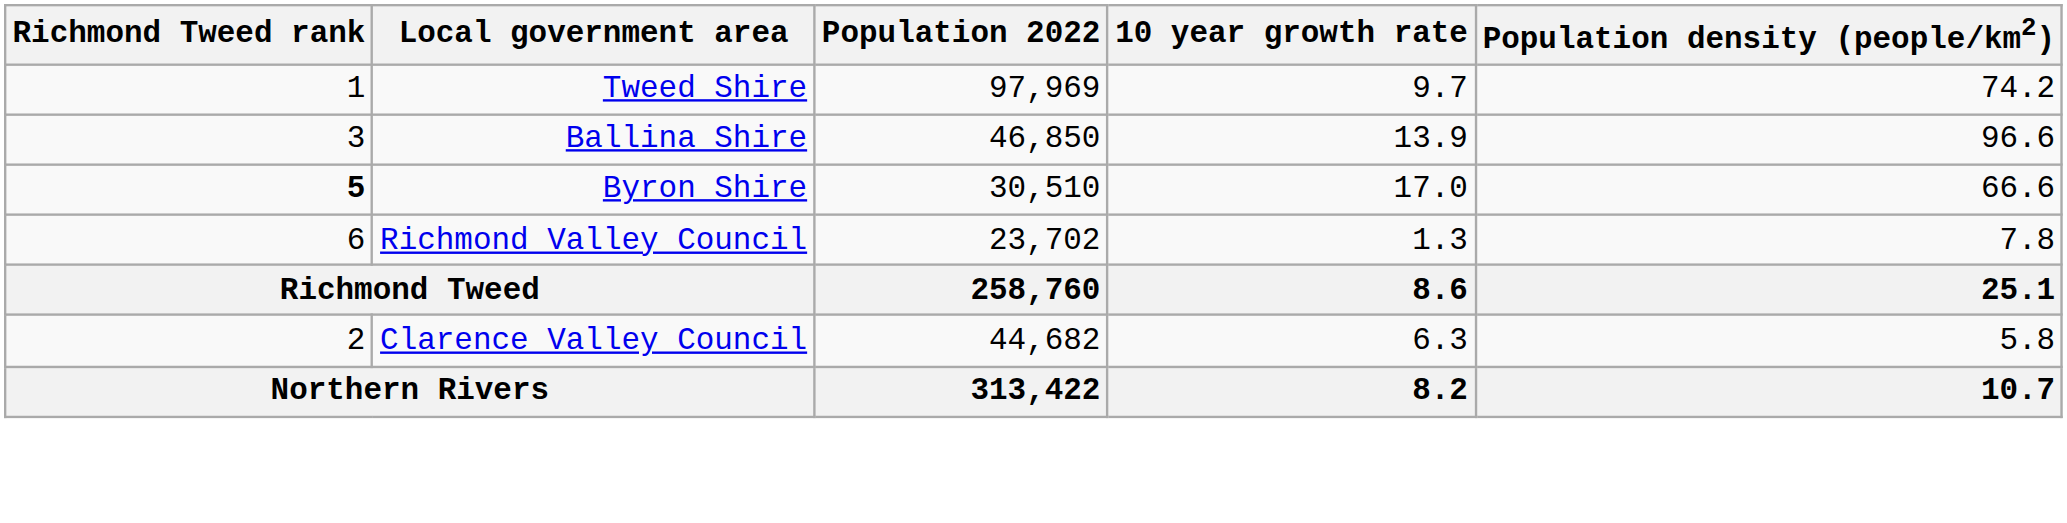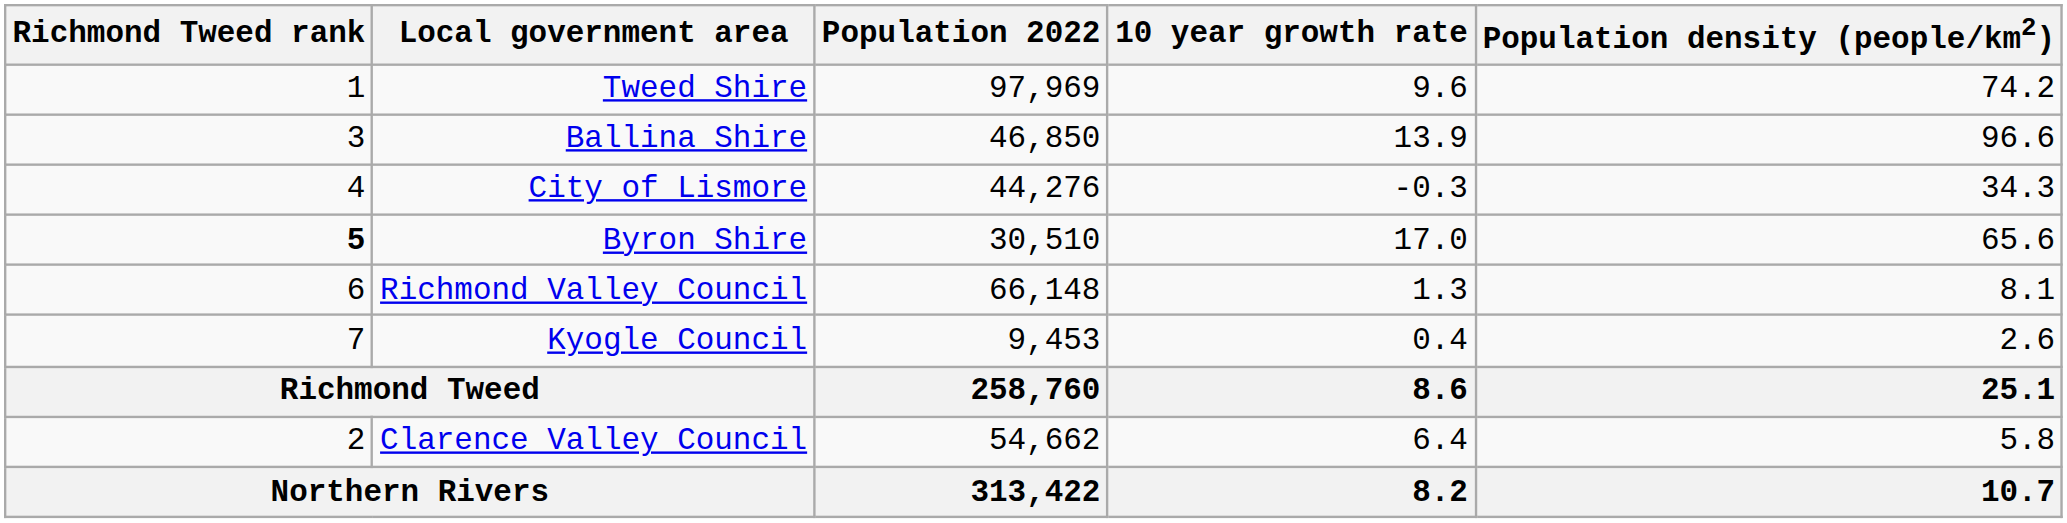 <table class="wikitable sortable plainrowheaders" style="text-align:right">
 <tr>
 <th scope="col">Richmond Tweed rank</th>
 <th scope="col">Local government area</th>
 <th scope="col">Population 2022</th>
 <th scope="col">10 year growth rate</th>
 <th scope="col">Population density (people/km<sup>2</sup>)</th>
 </tr>
 <tr>
 <td scope="row">1</td>
 <td><a href='#'>Tweed Shire</a></td>
 <td>97,969</td>
-<td>9.7</td>
+<td>9.6</td>
 <td>74.2</td>
 </tr>
 <tr>
 <td scope="row">3</td>
 <td><a href='#'>Ballina Shire</a></td>
 <td>46,850</td>
 <td>13.9</td>
 <td>96.6</td>
 </tr>
 <tr>
+<td scope="row">4</td>
+<td><a href='#'>City of Lismore</a></td>
+<td>44,276</td>
+<td>-0.3</td>
+<td>34.3</td>
+</tr>
+<tr>
 <td scope="row"><strong>5</strong></td>
 <td><a href='#'>Byron Shire</a></td>
 <td>30,510</td>
 <td>17.0</td>
-<td>66.6</td>
+<td>65.6</td>
 </tr>
 <tr>
 <td scope="row">6</td>
 <td><a href='#'>Richmond Valley Council</a></td>
-<td>23,702</td>
+<td>66,148</td>
 <td>1.3</td>
-<td>7.8</td>
+<td>8.1</td>
+</tr>
+<tr>
+<td scope="row">7</td>
+<td><a href='#'>Kyogle Council</a></td>
+<td>9,453</td>
+<td>0.4</td>
+<td>2.6</td>
 </tr>
 <tr>
 <th colspan="2">Richmond Tweed</th>
 <th style="text-align:right">258,760</th>
 <th style="text-align:right">8.6</th>
 <th style="text-align:right">25.1</th>
 </tr>
 <tr>
 <td scope="row">2</td>
 <td><a href='#'>Clarence Valley Council</a></td>
-<td>44,682</td>
-<td>6.3</td>
+<td>54,662</td>
+<td>6.4</td>
 <td>5.8</td>
 </tr>
 <tr>
 <th colspan="2">Northern Rivers</th>
 <th style="text-align:right">313,422</th>
 <th style="text-align:right">8.2</th>
 <th style="text-align:right">10.7</th>
 </tr>
 </table>
